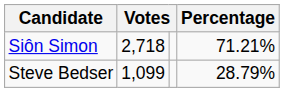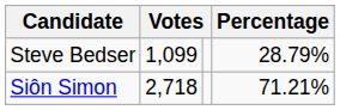 <table class="wikitable" style="text-align:right;">
 <tr>
 <th>Candidate</th>
 <th colspan="2">Votes</th>
 <th>Percentage </th>
 </tr>
 <tr>
+<td style="text-align:left;">Steve Bedser</td>
+<td>1,099</td>
+<td align=center></td>
+<td>28.79%</td>
+</tr>
+<tr>
 <td style="text-align:left;"><a href='#'>Siôn Simon</a></td>
 <td>2,718</td>
 <td align=center></td>
 <td>71.21%</td>
 </tr>
-<tr>
-<td style="text-align:left;">Steve Bedser</td>
-<td>1,099</td>
-<td align=center></td>
-<td>28.79%</td>
-</tr>
 </table>
